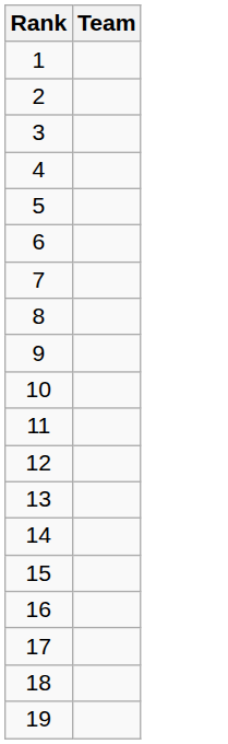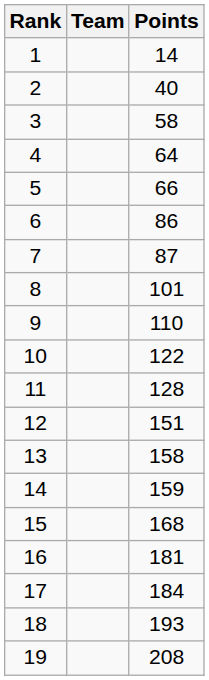 <table class="wikitable sortable" style="text-align:center">
 <tr>
 <th>Rank</th>
 <th>Team</th>
+<th>Points</th>
 </tr>
 <tr>
 <td>1</td>
 <td align=left></td>
+<td>14</td>
 </tr>
 <tr>
 <td>2</td>
 <td align=left></td>
+<td>40</td>
 </tr>
 <tr>
 <td>3</td>
 <td align=left></td>
+<td>58</td>
 </tr>
 <tr>
 <td>4</td>
 <td align=left></td>
+<td>64</td>
 </tr>
 <tr>
 <td>5</td>
 <td align=left></td>
+<td>66</td>
 </tr>
 <tr>
 <td>6</td>
 <td align=left></td>
+<td>86</td>
 </tr>
 <tr>
 <td>7</td>
 <td align=left></td>
+<td>87</td>
 </tr>
 <tr>
 <td>8</td>
 <td align=left></td>
+<td>101</td>
 </tr>
 <tr>
 <td>9</td>
 <td align=left></td>
+<td>110</td>
 </tr>
 <tr>
 <td>10</td>
 <td align=left></td>
+<td>122</td>
 </tr>
 <tr>
 <td>11</td>
 <td align=left></td>
+<td>128</td>
 </tr>
 <tr>
 <td>12</td>
 <td align=left></td>
+<td>151</td>
 </tr>
 <tr>
 <td>13</td>
 <td align=left></td>
+<td>158</td>
 </tr>
 <tr>
 <td>14</td>
 <td align=left></td>
+<td>159</td>
 </tr>
 <tr>
 <td>15</td>
 <td align=left></td>
+<td>168</td>
 </tr>
 <tr>
 <td>16</td>
 <td align=left></td>
+<td>181</td>
 </tr>
 <tr>
 <td>17</td>
 <td align=left></td>
+<td>184</td>
 </tr>
 <tr>
 <td>18</td>
 <td align=left></td>
+<td>193</td>
 </tr>
 <tr>
 <td>19</td>
 <td align=left></td>
+<td>208</td>
 </tr>
 </table>
